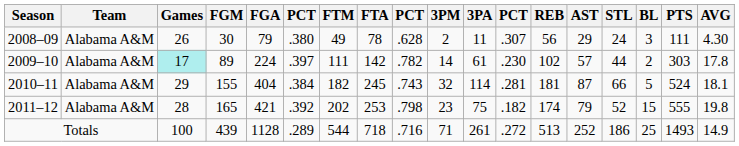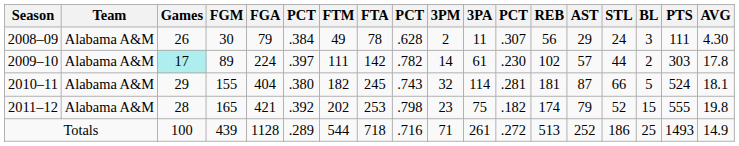 <table class="wikitable" style="text-align:center">
 <tr>
 <th>Season</th>
 <th>Team</th>
 <th>Games</th>
 <th>FGM</th>
 <th>FGA</th>
 <th>PCT</th>
 <th>FTM</th>
 <th>FTA</th>
 <th>PCT</th>
 <th>3PM</th>
 <th>3PA</th>
 <th>PCT</th>
 <th>REB</th>
 <th>AST</th>
 <th>STL</th>
 <th>BL</th>
 <th>PTS</th>
 <th>AVG</th>
 </tr>
 <tr>
 <td>2008–09</td>
 <td>Alabama A&M</td>
 <td>26</td>
 <td>30</td>
 <td>79</td>
-<td>.380</td>
+<td>.384</td>
 <td>49</td>
 <td>78</td>
 <td>.628</td>
 <td>2</td>
 <td>11</td>
 <td>.307</td>
 <td>56</td>
 <td>29</td>
 <td>24</td>
 <td>3</td>
 <td>111</td>
 <td>4.30</td>
 </tr>
 <tr>
 <td>2009–10</td>
 <td>Alabama A&M</td>
 <td style="background: paleturquoise;">17</td>
 <td>89</td>
 <td>224</td>
 <td>.397</td>
 <td>111</td>
 <td>142</td>
 <td>.782</td>
 <td>14</td>
 <td>61</td>
 <td>.230</td>
 <td>102</td>
 <td>57</td>
 <td>44</td>
 <td>2</td>
 <td>303</td>
 <td>17.8</td>
 </tr>
 <tr>
 <td>2010–11</td>
 <td>Alabama A&M</td>
 <td>29</td>
 <td>155</td>
 <td>404</td>
-<td>.384</td>
+<td>.380</td>
 <td>182</td>
 <td>245</td>
 <td>.743</td>
 <td>32</td>
 <td>114</td>
 <td>.281</td>
 <td>181</td>
 <td>87</td>
 <td>66</td>
 <td>5</td>
 <td>524</td>
 <td>18.1</td>
 </tr>
 <tr>
 <td>2011–12</td>
 <td>Alabama A&M</td>
 <td>28</td>
 <td>165</td>
 <td>421</td>
 <td>.392</td>
 <td>202</td>
 <td>253</td>
 <td>.798</td>
 <td>23</td>
 <td>75</td>
 <td>.182</td>
 <td>174</td>
 <td>79</td>
 <td>52</td>
 <td>15</td>
 <td>555</td>
 <td>19.8</td>
 </tr>
 <tr>
 <td colspan="2">Totals</td>
 <td>100</td>
 <td>439</td>
 <td>1128</td>
 <td>.289</td>
 <td>544</td>
 <td>718</td>
 <td>.716</td>
 <td>71</td>
 <td>261</td>
 <td>.272</td>
 <td>513</td>
 <td>252</td>
 <td>186</td>
 <td>25</td>
 <td>1493</td>
 <td>14.9</td>
 </tr>
 </table>
